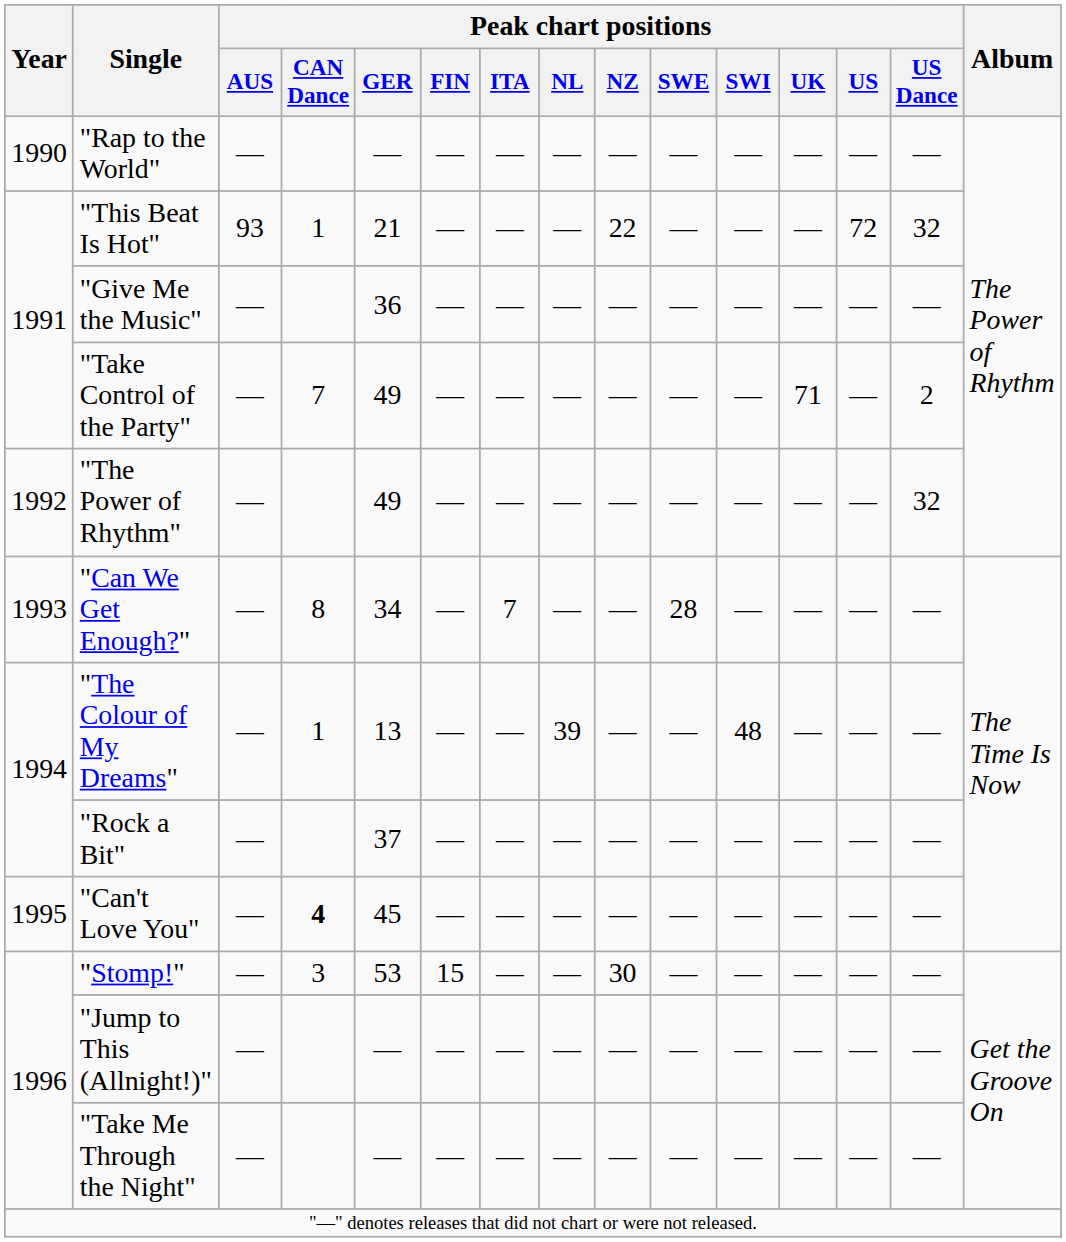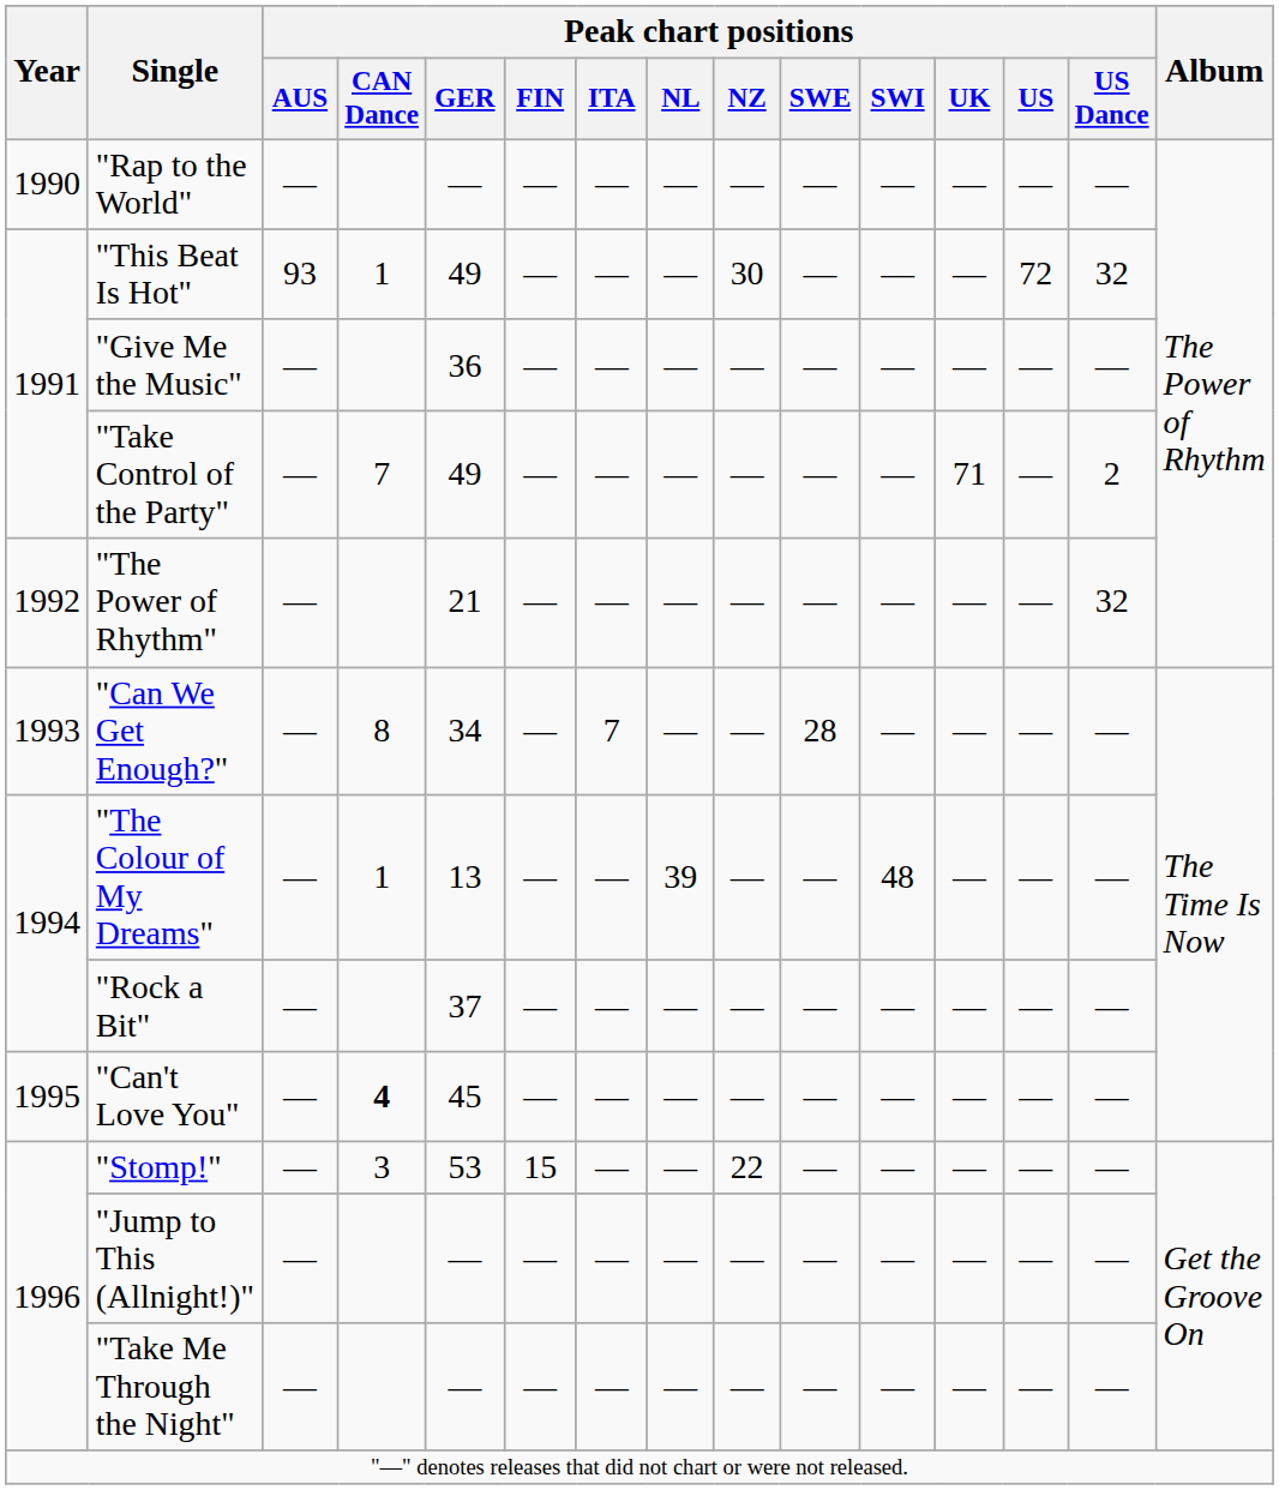 <table class="wikitable" style="text-align:center;">
 <tr>
 <th rowspan="2">Year</th>
 <th rowspan="2">Single</th>
 <th colspan="12">Peak chart positions</th>
 <th rowspan="2">Album</th>
 </tr>
 <tr style="font-size:smaller;">
 <th width="35"><a href='#'>AUS</a><br></th>
 <th width="35"><a href='#'>CAN<br>Dance</a><br></th>
 <th width="35"><a href='#'>GER</a><br></th>
 <th width="35"><a href='#'>FIN</a><br></th>
 <th width="35"><a href='#'>ITA</a><br></th>
 <th width="35"><a href='#'>NL</a><br></th>
 <th width="35"><a href='#'>NZ</a><br></th>
 <th width="35"><a href='#'>SWE</a><br></th>
 <th width="35"><a href='#'>SWI</a><br></th>
 <th width="35"><a href='#'>UK</a><br></th>
 <th width="35"><a href='#'>US</a><br></th>
 <th width="35"><a href='#'>US<br>Dance</a><br></th>
 </tr>
 <tr>
 <td>1990</td>
 <td align="left">"Rap to the World"</td>
 <td>—</td>
 <td></td>
 <td>—</td>
 <td>—</td>
 <td>—</td>
 <td>—</td>
 <td>—</td>
 <td>—</td>
 <td>—</td>
 <td>—</td>
 <td>—</td>
 <td>—</td>
 <td align="left" rowspan="5"><em>The Power of Rhythm</em></td>
 </tr>
 <tr>
 <td rowspan="3">1991</td>
 <td align="left">"This Beat Is Hot"</td>
 <td>93</td>
 <td>1</td>
-<td>21</td>
+<td>49</td>
 <td>—</td>
 <td>—</td>
 <td>—</td>
-<td>22</td>
+<td>30</td>
 <td>—</td>
 <td>—</td>
 <td>—</td>
 <td>72</td>
 <td>32</td>
 </tr>
 <tr>
 <td align="left">"Give Me the Music"</td>
 <td>—</td>
 <td></td>
 <td>36</td>
 <td>—</td>
 <td>—</td>
 <td>—</td>
 <td>—</td>
 <td>—</td>
 <td>—</td>
 <td>—</td>
 <td>—</td>
 <td>—</td>
 </tr>
 <tr>
 <td align="left">"Take Control of the Party"</td>
 <td>—</td>
 <td>7</td>
 <td>49</td>
 <td>—</td>
 <td>—</td>
 <td>—</td>
 <td>—</td>
 <td>—</td>
 <td>—</td>
 <td>71</td>
 <td>—</td>
 <td>2</td>
 </tr>
 <tr>
 <td>1992</td>
 <td align="left">"The Power of Rhythm"</td>
 <td>—</td>
 <td></td>
-<td>49</td>
+<td>21</td>
 <td>—</td>
 <td>—</td>
 <td>—</td>
 <td>—</td>
 <td>—</td>
 <td>—</td>
 <td>—</td>
 <td>—</td>
 <td>32</td>
 </tr>
 <tr>
 <td>1993</td>
 <td align="left">"<a href='#'>Can We Get Enough?</a>"</td>
 <td>—</td>
 <td>8</td>
 <td>34</td>
 <td>—</td>
 <td>7</td>
 <td>—</td>
 <td>—</td>
 <td>28</td>
 <td>—</td>
 <td>—</td>
 <td>—</td>
 <td>—</td>
 <td align="left" rowspan="4"><em>The Time Is Now</em></td>
 </tr>
 <tr>
 <td rowspan=2>1994</td>
 <td align="left">"<a href='#'>The Colour of My Dreams</a>"</td>
 <td>—</td>
 <td>1</td>
 <td>13</td>
 <td>—</td>
 <td>—</td>
 <td>39</td>
 <td>—</td>
 <td>—</td>
 <td>48</td>
 <td>—</td>
 <td>—</td>
 <td>—</td>
 </tr>
 <tr>
 <td align="left">"Rock a Bit"</td>
 <td>—</td>
 <td></td>
 <td>37</td>
 <td>—</td>
 <td>—</td>
 <td>—</td>
 <td>—</td>
 <td>—</td>
 <td>—</td>
 <td>—</td>
 <td>—</td>
 <td>—</td>
 </tr>
 <tr>
 <td>1995</td>
 <td align="left">"Can't Love You"</td>
 <td>—</td>
 <td><strong>4</strong></td>
 <td>45</td>
 <td>—</td>
 <td>—</td>
 <td>—</td>
 <td>—</td>
 <td>—</td>
 <td>—</td>
 <td>—</td>
 <td>—</td>
 <td>—</td>
 </tr>
 <tr>
 <td rowspan=3>1996</td>
 <td align="left">"<a href='#'>Stomp!</a>"</td>
 <td>—</td>
 <td>3</td>
 <td>53</td>
 <td>15</td>
 <td>—</td>
 <td>—</td>
-<td>30</td>
+<td>22</td>
 <td>—</td>
 <td>—</td>
 <td>—</td>
 <td>—</td>
 <td>—</td>
 <td align="left" rowspan="3"><em>Get the Groove On</em></td>
 </tr>
 <tr>
 <td align="left">"Jump to This (Allnight!)"</td>
 <td>—</td>
 <td></td>
 <td>—</td>
 <td>—</td>
 <td>—</td>
 <td>—</td>
 <td>—</td>
 <td>—</td>
 <td>—</td>
 <td>—</td>
 <td>—</td>
 <td>—</td>
 </tr>
 <tr>
 <td align="left">"Take Me Through the Night"</td>
 <td>—</td>
 <td></td>
 <td>—</td>
 <td>—</td>
 <td>—</td>
 <td>—</td>
 <td>—</td>
 <td>—</td>
 <td>—</td>
 <td>—</td>
 <td>—</td>
 <td>—</td>
 </tr>
 <tr>
 <td colspan="16" style="font-size:8pt">"—" denotes releases that did not chart or were not released.</td>
 </tr>
 </table>
